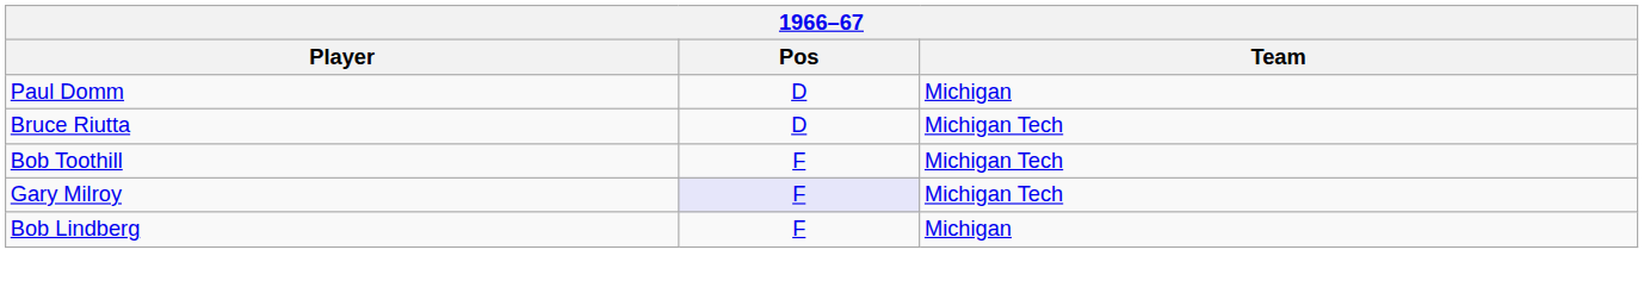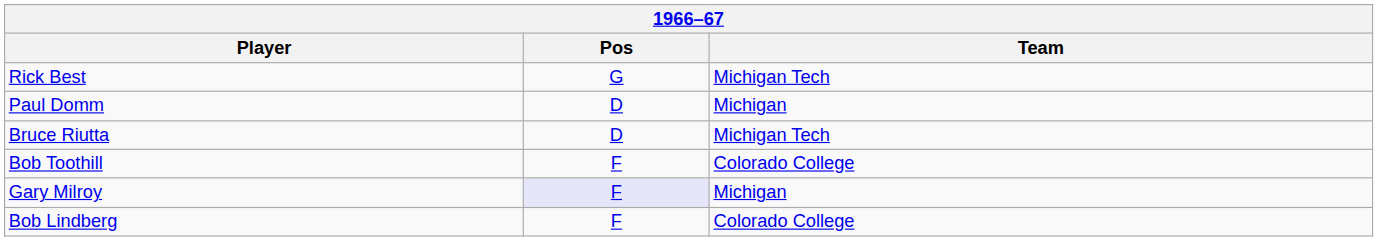 <table class="wikitable" width=95%>
 <tr>
 <th colspan=3><a href='#'>1966–67</a></th>
 </tr>
 <tr>
 <th>Player</th>
 <th>Pos</th>
 <th>Team</th>
+</tr>
+<tr>
+<td><a href='#'>Rick Best</a></td>
+<td align=center><a href='#'>G</a></td>
+<td><a href='#'>Michigan Tech</a></td>
 </tr>
 <tr>
 <td><a href='#'>Paul Domm</a></td>
 <td align=center><a href='#'>D</a></td>
 <td><a href='#'>Michigan</a></td>
 </tr>
 <tr>
 <td><a href='#'>Bruce Riutta</a></td>
 <td align=center><a href='#'>D</a></td>
 <td><a href='#'>Michigan Tech</a></td>
 </tr>
 <tr>
 <td><a href='#'>Bob Toothill</a></td>
 <td align=center><a href='#'>F</a></td>
-<td><a href='#'>Michigan Tech</a></td>
+<td><a href='#'>Colorado College</a></td>
 </tr>
 <tr>
 <td><a href='#'>Gary Milroy</a></td>
 <td align=center style="background: lavender;"><a href='#'>F</a></td>
-<td><a href='#'>Michigan Tech</a></td>
+<td><a href='#'>Michigan</a></td>
 </tr>
 <tr>
 <td><a href='#'>Bob Lindberg</a></td>
 <td align=center><a href='#'>F</a></td>
-<td><a href='#'>Michigan</a></td>
+<td><a href='#'>Colorado College</a></td>
 </tr>
 </table>
